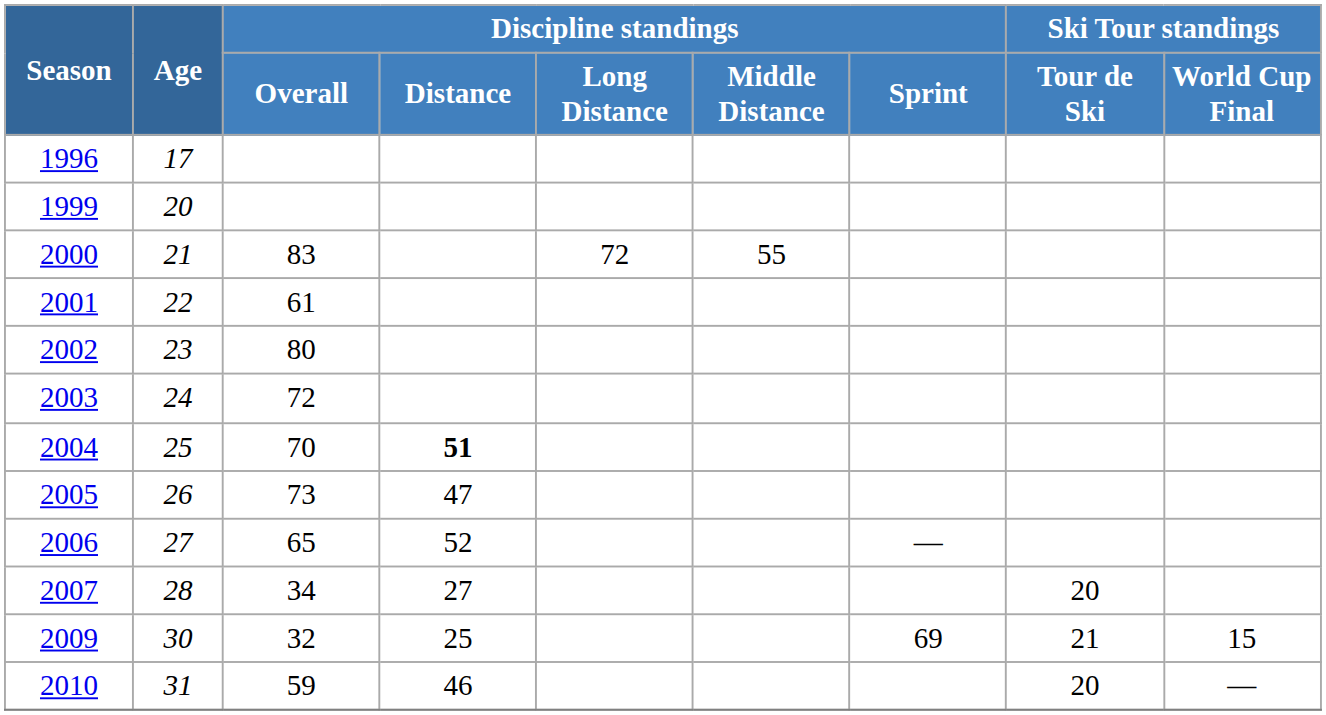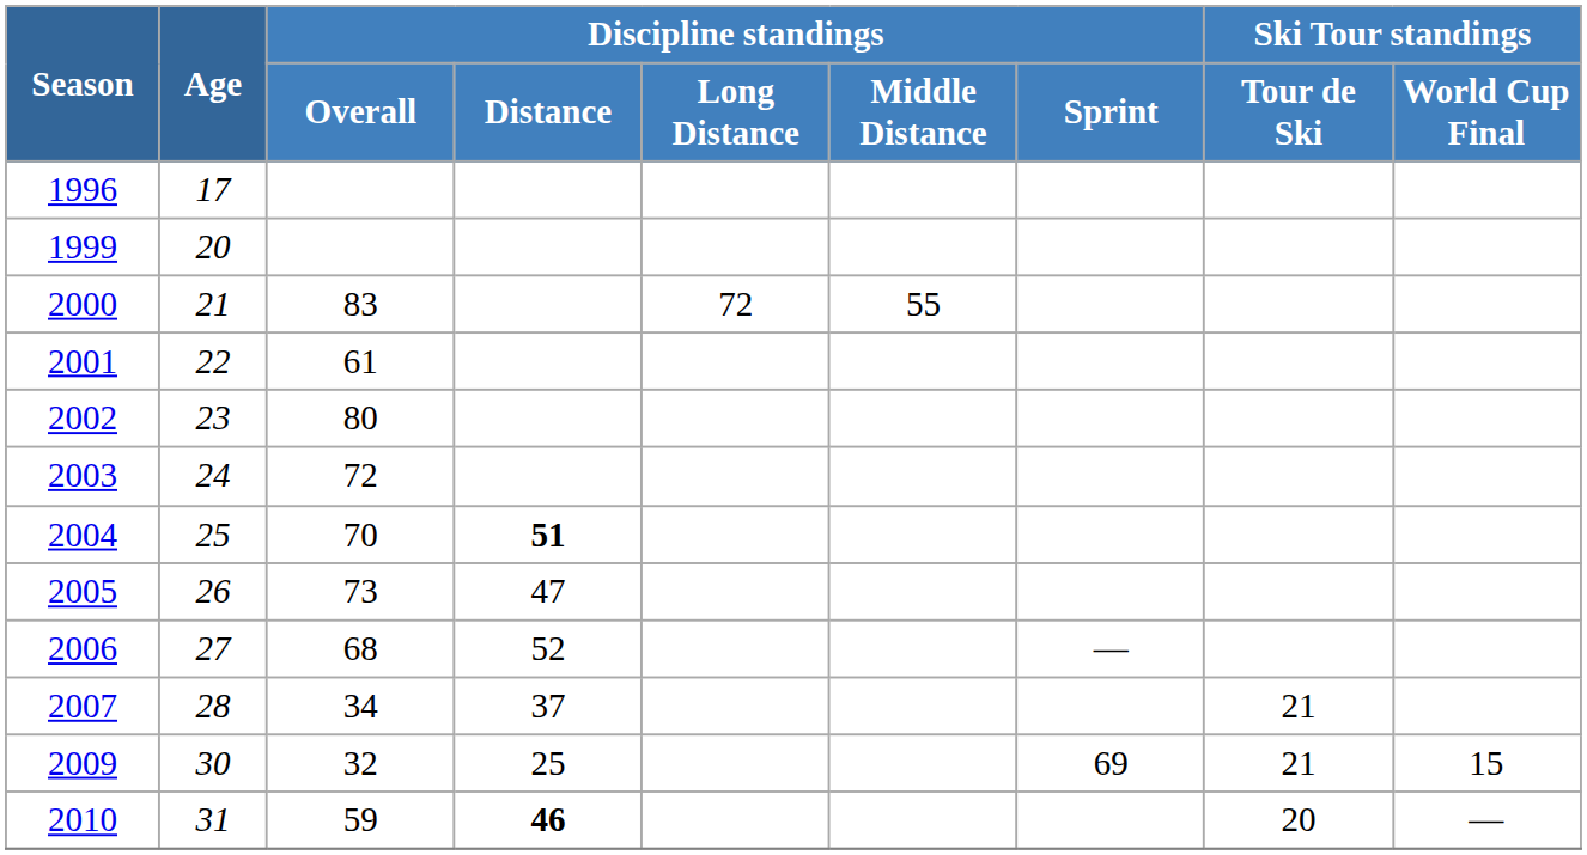 <table class="wikitable" style="font-size:95%; text-align:center; border:grey solid 1px; border-collapse:collapse; background:#ffffff;">
 <tr>
 <th style="background-color:#369; color:white; width:60px;" rowspan="2"> Season </th>
 <th style="background-color:#369; color:white; width:40px;" rowspan="2"> Age </th>
 <th style="background-color:#4180be; color:white;" colspan="5">Discipline standings</th>
 <th style="background-color:#4180be; color:white;" colspan="2">Ski Tour standings</th>
 </tr>
 <tr>
 <th style="background-color:#4180be; color:white; width:75px;">Overall</th>
 <th style="background-color:#4180be; color:white; width:75px;">Distance</th>
 <th style="background-color:#4180be; color:white; width:75px;">Long Distance</th>
 <th style="background-color:#4180be; color:white; width:75px;">Middle Distance</th>
 <th style="background-color:#4180be; color:white; width:75px;">Sprint</th>
 <th style="background-color:#4180be; color:white; width:75px;">Tour de<br>Ski</th>
 <th style="background-color:#4180be; color:white; width:75px;">World Cup<br>Final</th>
 </tr>
 <tr>
 <td><a href='#'>1996</a></td>
 <td><em>17</em></td>
 <td></td>
 <td></td>
 <td></td>
 <td></td>
 <td></td>
 <td></td>
 <td></td>
 </tr>
 <tr>
 <td><a href='#'>1999</a></td>
 <td><em>20</em></td>
 <td></td>
 <td></td>
 <td></td>
 <td></td>
 <td></td>
 <td></td>
 <td></td>
 </tr>
 <tr>
 <td><a href='#'>2000</a></td>
 <td><em>21</em></td>
 <td>83</td>
 <td></td>
 <td>72</td>
 <td>55</td>
 <td></td>
 <td></td>
 <td></td>
 </tr>
 <tr>
 <td><a href='#'>2001</a></td>
 <td><em>22</em></td>
 <td>61</td>
 <td></td>
 <td></td>
 <td></td>
 <td></td>
 <td></td>
 <td></td>
 </tr>
 <tr>
 <td><a href='#'>2002</a></td>
 <td><em>23</em></td>
 <td>80</td>
 <td></td>
 <td></td>
 <td></td>
 <td></td>
 <td></td>
 <td></td>
 </tr>
 <tr>
 <td><a href='#'>2003</a></td>
 <td><em>24</em></td>
 <td>72</td>
 <td></td>
 <td></td>
 <td></td>
 <td></td>
 <td></td>
 <td></td>
 </tr>
 <tr>
 <td><a href='#'>2004</a></td>
 <td><em>25</em></td>
 <td>70</td>
 <td><strong>51</strong></td>
 <td></td>
 <td></td>
 <td></td>
 <td></td>
 <td></td>
 </tr>
 <tr>
 <td><a href='#'>2005</a></td>
 <td><em>26</em></td>
 <td>73</td>
 <td>47</td>
 <td></td>
 <td></td>
 <td></td>
 <td></td>
 <td></td>
 </tr>
 <tr>
 <td><a href='#'>2006</a></td>
 <td><em>27</em></td>
-<td>65</td>
+<td>68</td>
 <td>52</td>
 <td></td>
 <td></td>
 <td>—</td>
 <td></td>
 <td></td>
 </tr>
 <tr>
 <td><a href='#'>2007</a></td>
 <td><em>28</em></td>
 <td>34</td>
-<td>27</td>
+<td>37</td>
 <td></td>
 <td></td>
 <td></td>
-<td>20</td>
+<td>21</td>
 <td></td>
 </tr>
 <tr>
 <td><a href='#'>2009</a></td>
 <td><em>30</em></td>
 <td>32</td>
 <td>25</td>
 <td></td>
 <td></td>
 <td>69</td>
 <td>21</td>
 <td>15</td>
 </tr>
 <tr>
 <td><a href='#'>2010</a></td>
 <td><em>31</em></td>
 <td>59</td>
-<td>46</td>
+<td><strong>46</strong></td>
 <td></td>
 <td></td>
 <td></td>
 <td>20</td>
 <td>—</td>
 </tr>
 <tr>
 </tr>
 </table>
